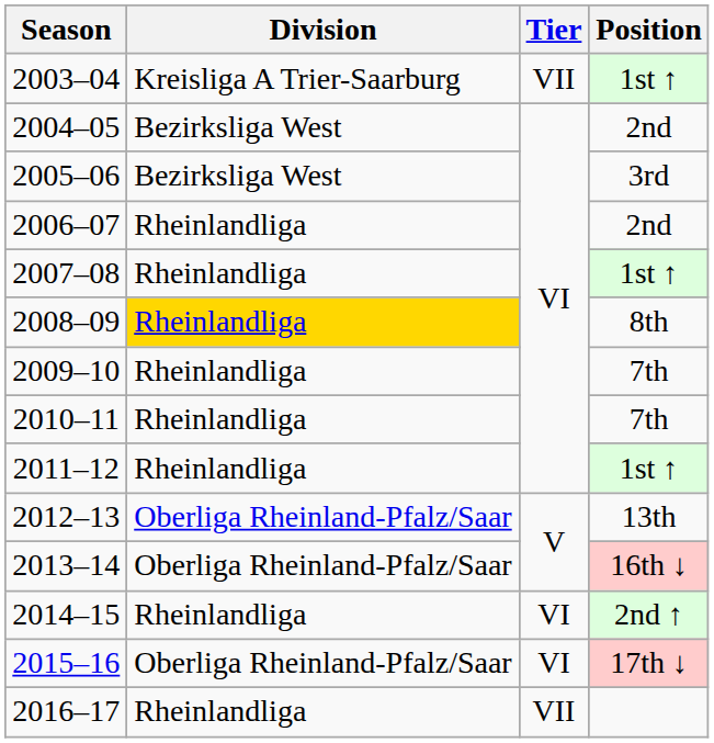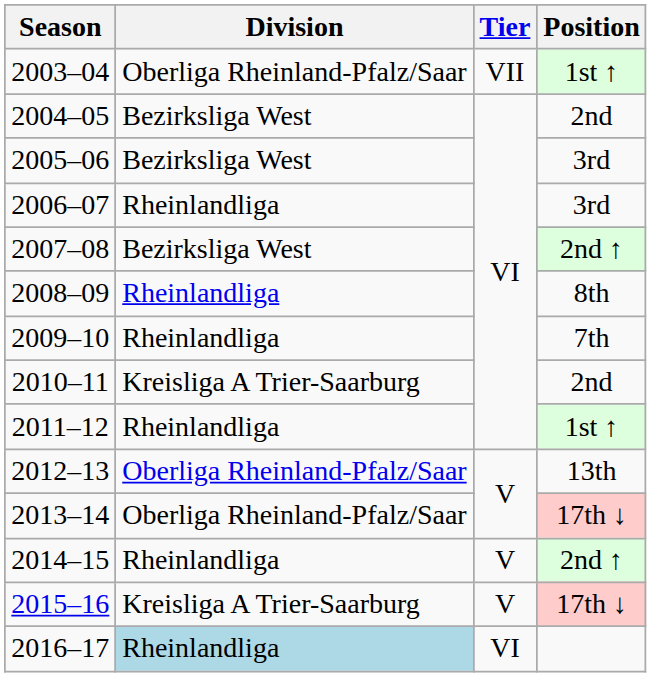 <table class="wikitable">
 <tr>
 <th>Season</th>
 <th>Division</th>
 <th><a href='#'>Tier</a></th>
 <th>Position</th>
 </tr>
 <tr align="center">
 <td>2003–04</td>
-<td align="left">Kreisliga A Trier-Saarburg</td>
+<td align="left">Oberliga Rheinland-Pfalz/Saar</td>
 <td>VII</td>
 <td style="background:#ddffdd">1st ↑</td>
 </tr>
 <tr align="center">
 <td>2004–05</td>
 <td align="left">Bezirksliga West</td>
 <td rowspan=8>VI</td>
 <td>2nd</td>
 </tr>
 <tr align="center">
 <td>2005–06</td>
 <td align="left">Bezirksliga West</td>
 <td>3rd</td>
 </tr>
 <tr align="center">
 <td>2006–07</td>
 <td align="left">Rheinlandliga</td>
-<td>2nd</td>
+<td>3rd</td>
 </tr>
 <tr align="center">
 <td>2007–08</td>
-<td align="left">Rheinlandliga</td>
-<td style="background:#ddffdd">1st ↑</td>
+<td align="left">Bezirksliga West</td>
+<td style="background:#ddffdd">2nd ↑</td>
 </tr>
 <tr align="center">
 <td>2008–09</td>
-<td align="left" style="background: gold;"><a href='#'>Rheinlandliga</a></td>
+<td align="left"><a href='#'>Rheinlandliga</a></td>
 <td>8th</td>
 </tr>
 <tr align="center">
 <td>2009–10</td>
 <td align="left">Rheinlandliga</td>
 <td>7th</td>
 </tr>
 <tr align="center">
 <td>2010–11</td>
-<td align="left">Rheinlandliga</td>
-<td>7th</td>
+<td align="left">Kreisliga A Trier-Saarburg</td>
+<td>2nd</td>
 </tr>
 <tr align="center">
 <td>2011–12</td>
 <td align="left">Rheinlandliga</td>
 <td style="background:#ddffdd">1st ↑</td>
 </tr>
 <tr align="center">
 <td>2012–13</td>
 <td align="left"><a href='#'>Oberliga Rheinland-Pfalz/Saar</a></td>
 <td rowspan=2>V</td>
 <td>13th</td>
 </tr>
 <tr align="center">
 <td>2013–14</td>
 <td align="left">Oberliga Rheinland-Pfalz/Saar</td>
-<td style="background:#ffcccc">16th ↓</td>
+<td style="background:#ffcccc">17th ↓</td>
 </tr>
 <tr align="center">
 <td>2014–15</td>
 <td align="left">Rheinlandliga</td>
-<td>VI</td>
+<td>V</td>
 <td style="background:#ddffdd">2nd ↑</td>
 </tr>
 <tr align="center">
 <td><a href='#'>2015–16</a></td>
-<td align="left">Oberliga Rheinland-Pfalz/Saar</td>
-<td>VI</td>
+<td align="left">Kreisliga A Trier-Saarburg</td>
+<td>V</td>
 <td style="background:#ffcccc">17th ↓</td>
 </tr>
 <tr align="center">
 <td>2016–17</td>
-<td align="left">Rheinlandliga</td>
-<td>VII</td>
+<td align="left" style="background: lightblue;">Rheinlandliga</td>
+<td>VI</td>
 <td></td>
 </tr>
 </table>
